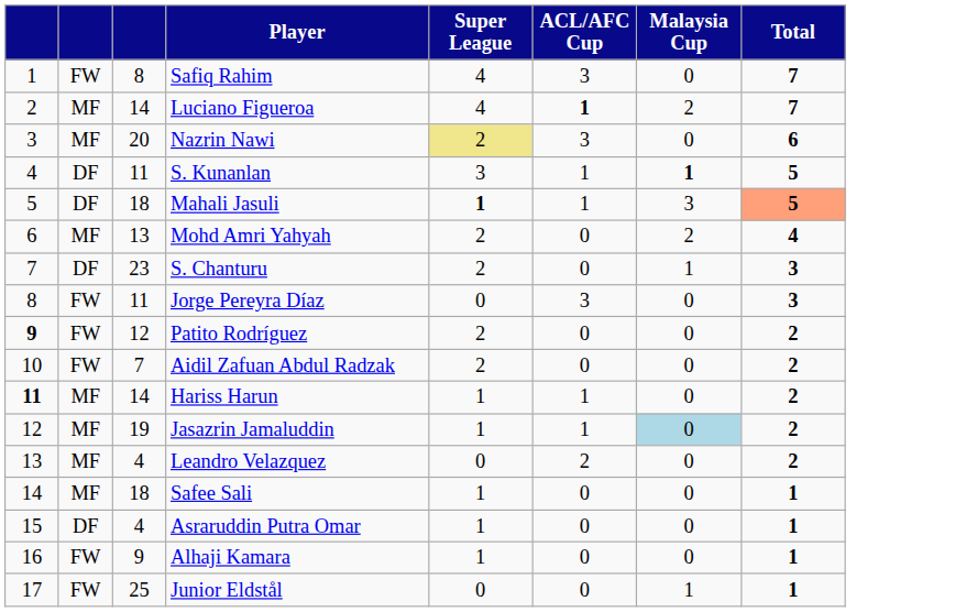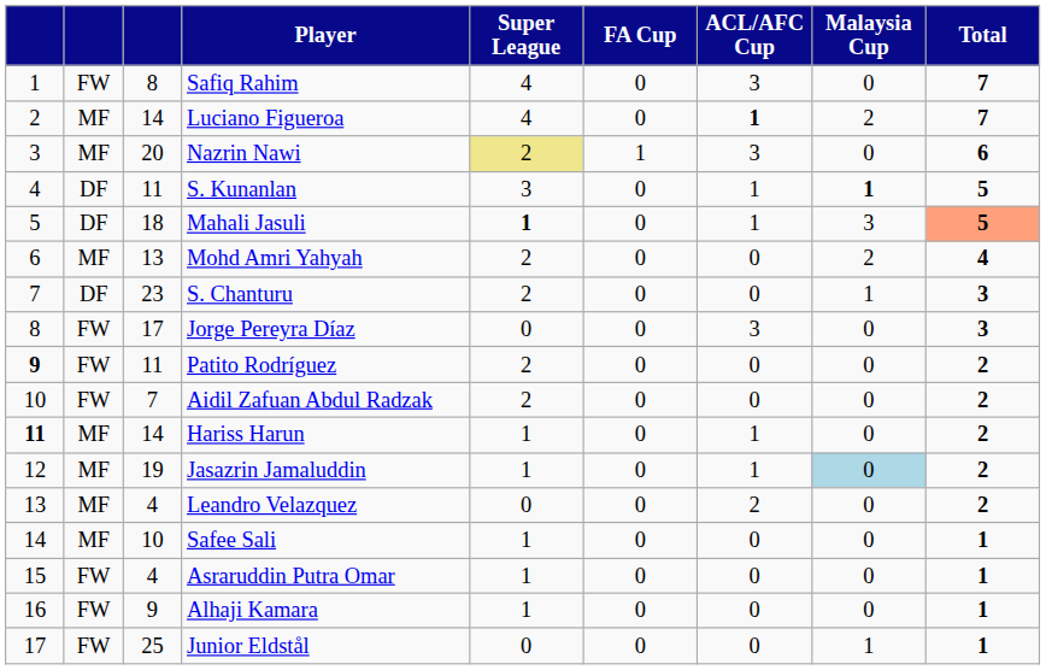 <table class="wikitable" style="text-align:center;">
 <tr>
 <th style="background:#08088A; color:white; width:35px;"></th>
 <th style="background:#08088A; color:white; width:35px;"></th>
 <th style="background:#08088A; color:white; width:35px;"></th>
 <th style="background:#08088A; color:white; width:200px;">Player</th>
 <th style="background:#08088A; color:white; width:75px;">Super League</th>
+<th style="background:#08088A; color:white; width:75px;">FA Cup</th>
 <th style="background:#08088A; color:white; width:75px;">ACL/AFC Cup</th>
 <th style="background:#08088A; color:white; width:75px;">Malaysia Cup</th>
 <th style="background:#08088A; color:white; width:75px;">Total</th>
 </tr>
 <tr>
 <td>1</td>
 <td>FW</td>
 <td>8</td>
 <td align=left> <a href='#'>Safiq Rahim</a></td>
 <td>4</td>
+<td>0</td>
 <td>3</td>
 <td>0</td>
 <td><strong>7</strong></td>
 </tr>
 <tr>
 <td>2</td>
 <td>MF</td>
 <td>14</td>
 <td align=left> <a href='#'>Luciano Figueroa</a></td>
 <td>4</td>
+<td>0</td>
 <td><strong>1</strong></td>
 <td>2</td>
 <td><strong>7</strong></td>
 </tr>
 <tr>
 <td>3</td>
 <td>MF</td>
 <td>20</td>
 <td align=left> <a href='#'>Nazrin Nawi</a></td>
 <td style="background: khaki;">2</td>
+<td>1</td>
 <td>3</td>
 <td>0</td>
 <td><strong>6</strong></td>
 </tr>
 <tr>
 <td>4</td>
 <td>DF</td>
 <td>11</td>
 <td align=left> <a href='#'>S. Kunanlan</a></td>
 <td>3</td>
+<td>0</td>
 <td>1</td>
 <td><strong>1</strong></td>
 <td><strong>5</strong></td>
 </tr>
 <tr>
 <td>5</td>
 <td>DF</td>
 <td>18</td>
 <td align=left> <a href='#'>Mahali Jasuli</a></td>
 <td><strong>1</strong></td>
+<td>0</td>
 <td>1</td>
 <td>3</td>
 <td style="background: lightsalmon;"><strong>5</strong></td>
 </tr>
 <tr>
 <td>6</td>
 <td>MF</td>
 <td>13</td>
 <td align=left> <a href='#'>Mohd Amri Yahyah</a></td>
 <td>2</td>
 <td>0</td>
+<td>0</td>
 <td>2</td>
 <td><strong>4</strong></td>
 </tr>
 <tr>
 <td>7</td>
 <td>DF</td>
 <td>23</td>
 <td align=left> <a href='#'>S. Chanturu</a></td>
 <td>2</td>
 <td>0</td>
+<td>0</td>
 <td>1</td>
 <td><strong>3</strong></td>
 </tr>
 <tr>
 <td>8</td>
 <td>FW</td>
-<td>11</td>
+<td>17</td>
 <td align=left> <a href='#'>Jorge Pereyra Díaz</a></td>
+<td>0</td>
 <td>0</td>
 <td>3</td>
 <td>0</td>
 <td><strong>3</strong></td>
 </tr>
 <tr>
 <td><strong>9</strong></td>
 <td>FW</td>
-<td>12</td>
+<td>11</td>
 <td align=left> <a href='#'>Patito Rodríguez</a></td>
 <td>2</td>
+<td>0</td>
 <td>0</td>
 <td>0</td>
 <td><strong>2</strong></td>
 </tr>
 <tr>
 <td>10</td>
 <td>FW</td>
 <td>7</td>
 <td align=left> <a href='#'>Aidil Zafuan Abdul Radzak</a></td>
 <td>2</td>
 <td>0</td>
 <td>0</td>
+<td>0</td>
 <td><strong>2</strong></td>
 </tr>
 <tr>
 <td><strong>11</strong></td>
 <td>MF</td>
 <td>14</td>
 <td align=left> <a href='#'>Hariss Harun</a></td>
 <td>1</td>
+<td>0</td>
 <td>1</td>
 <td>0</td>
 <td><strong>2</strong></td>
 </tr>
 <tr>
 <td>12</td>
 <td>MF</td>
 <td>19</td>
 <td align=left> <a href='#'>Jasazrin Jamaluddin</a></td>
 <td>1</td>
+<td>0</td>
 <td>1</td>
 <td style="background: lightblue;">0</td>
 <td><strong>2</strong></td>
 </tr>
 <tr>
 <td>13</td>
 <td>MF</td>
 <td>4</td>
 <td align=left> <a href='#'>Leandro Velazquez</a></td>
 <td>0</td>
+<td>0</td>
 <td>2</td>
 <td>0</td>
 <td><strong>2</strong></td>
 </tr>
 <tr>
 <td>14</td>
 <td>MF</td>
-<td>18</td>
+<td>10</td>
 <td align=left> <a href='#'>Safee Sali</a></td>
 <td>1</td>
+<td>0</td>
 <td>0</td>
 <td>0</td>
 <td><strong>1</strong></td>
 </tr>
 <tr>
 <td>15</td>
-<td>DF</td>
+<td>FW</td>
 <td>4</td>
 <td align=left> <a href='#'>Asraruddin Putra Omar</a></td>
 <td>1</td>
+<td>0</td>
 <td>0</td>
 <td>0</td>
 <td><strong>1</strong></td>
 </tr>
 <tr>
 <td>16</td>
 <td>FW</td>
 <td>9</td>
 <td align=left> <a href='#'>Alhaji Kamara</a></td>
 <td>1</td>
 <td>0</td>
 <td>0</td>
+<td>0</td>
 <td><strong>1</strong></td>
 </tr>
 <tr>
 <td>17</td>
 <td>FW</td>
 <td>25</td>
 <td align=left> <a href='#'>Junior Eldstål</a></td>
 <td>0</td>
 <td>0</td>
+<td>0</td>
 <td>1</td>
 <td><strong>1</strong></td>
 </tr>
 </table>
